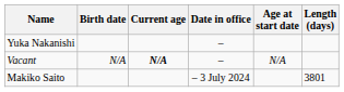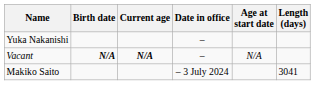 <table class="wikitable sortable" style="font-size:95%;">
 <tr>
 <th>Name</th>
 <th>Birth date</th>
 <th>Current age</th>
 <th>Date in office</th>
 <th>Age at<br>start date</th>
 <th>Length<br>(days)</th>
 </tr>
 <tr>
 <td>Yuka Nakanishi</td>
 <td style="text-align:right;"></td>
 <td style="text-align:center;"></td>
 <td style="text-align:center;"> – </td>
 <td style="text-align:center;"></td>
 <td></td>
 </tr>
 <tr>
 <td><em>Vacant</em></td>
-<td style="text-align:right;"><em>N/A</em></td>
+<td style="text-align:right;"><strong><em>N/A</em></strong></td>
 <td style="text-align:center;"><strong><em>N/A</em></strong></td>
 <td style="text-align:center;"><em> – </em></td>
 <td style="text-align:center;"><em>N/A</em></td>
 <td><em></em></td>
 </tr>
 <tr>
 <td>Makiko Saito</td>
 <td style="text-align:right;"></td>
 <td style="text-align:center;"></td>
 <td style="text-align:center;"> – 3 July 2024</td>
 <td style="text-align:center;"></td>
-<td>3801</td>
+<td>3041</td>
 </tr>
 </table>
